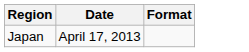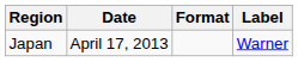 <table class=wikitable>
 <tr>
 <th>Region</th>
 <th>Date</th>
 <th>Format</th>
+<th>Label</th>
 </tr>
 <tr>
 <td>Japan</td>
 <td>April 17, 2013</td>
 <td rowspan="1"></td>
+<td rowspan="1"><a href='#'>Warner</a></td>
 </tr>
 </table>
